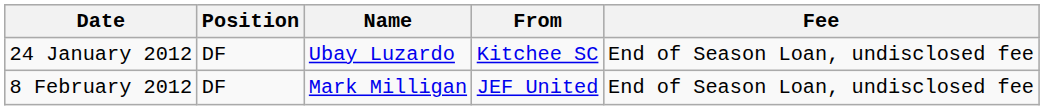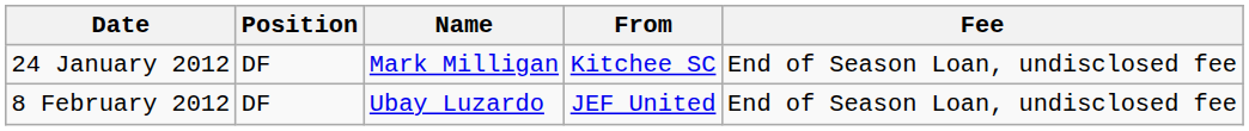 <table class="wikitable">
 <tr>
 <th>Date</th>
 <th>Position</th>
 <th>Name</th>
 <th>From</th>
 <th>Fee</th>
 </tr>
 <tr>
 <td>24 January 2012</td>
 <td>DF</td>
-<td> <a href='#'>Ubay Luzardo</a></td>
+<td> <a href='#'>Mark Milligan</a></td>
 <td> <a href='#'>Kitchee SC</a></td>
 <td>End of Season Loan, undisclosed fee</td>
 </tr>
 <tr>
 <td>8 February 2012</td>
 <td>DF</td>
-<td> <a href='#'>Mark Milligan</a></td>
+<td> <a href='#'>Ubay Luzardo</a></td>
 <td> <a href='#'>JEF United</a></td>
 <td>End of Season Loan, undisclosed fee</td>
 </tr>
 </table>
